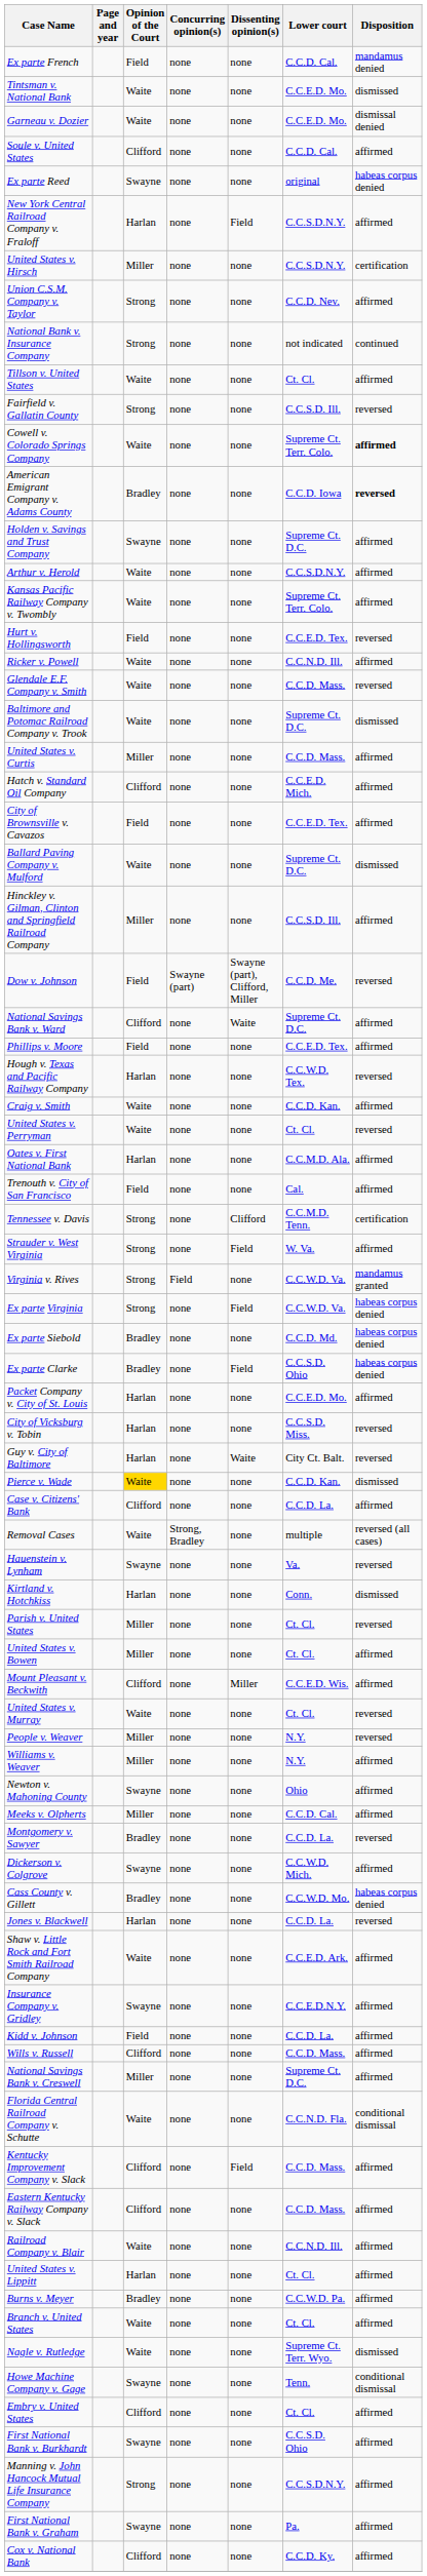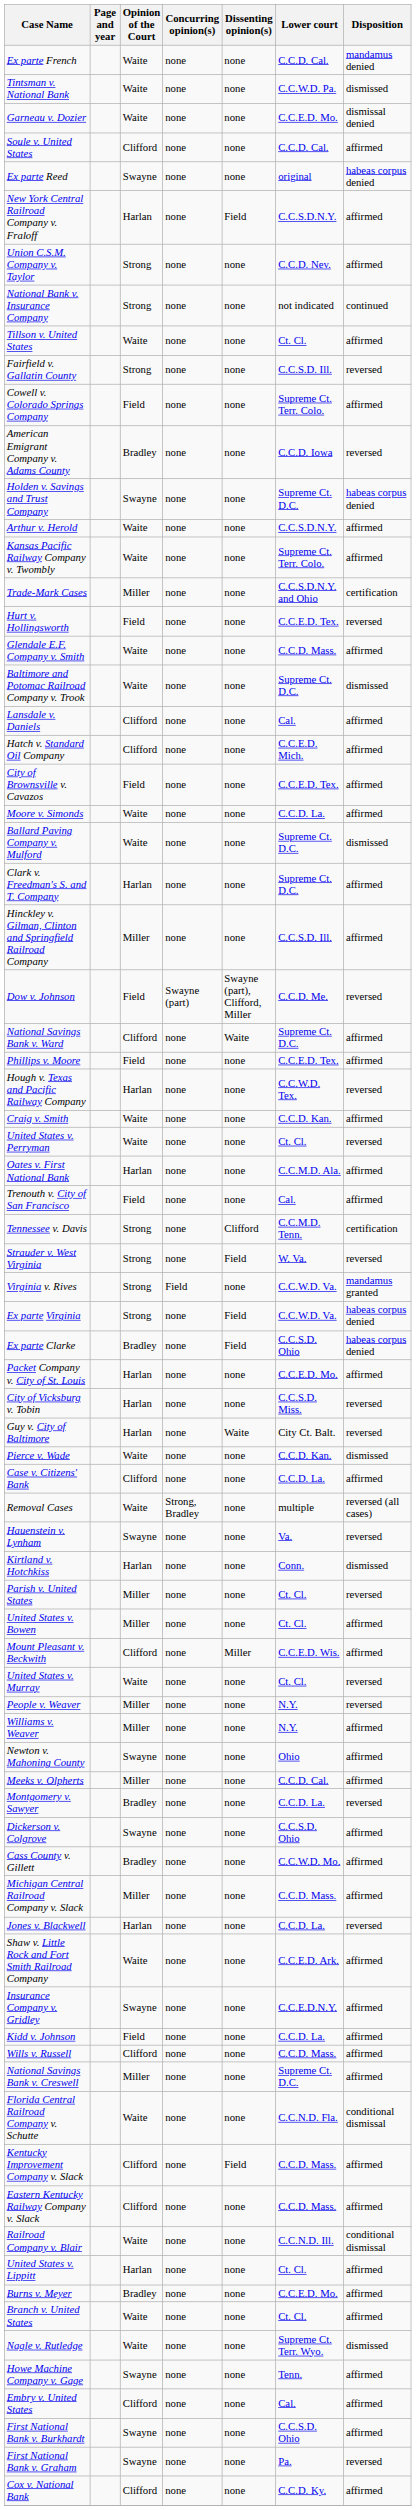 <table class="wikitable sortable">
 <tr>
 <th scope="col" style="width: 433px;">Case Name</th>
 <th scope="col" style="width: 95px;">Page and year</th>
 <th scope="col" style="width: 10px;">Opinion of the Court</th>
 <th scope="col" style="width: 90px;">Concurring opinion(s)</th>
 <th scope="col" style="width: 95px;">Dissenting opinion(s)</th>
 <th scope="col" style="width: 160px;">Lower court</th>
 <th scope="col" style="width: 275px;">Disposition</th>
 </tr>
 <tr>
 <td><em><a href='#'>Ex parte</a> French</em></td>
 <td align="right"></td>
-<td>Field</td>
+<td>Waite</td>
 <td>none</td>
 <td>none</td>
 <td><a href='#'>C.C.D. Cal.</a></td>
 <td><a href='#'>mandamus</a> denied</td>
 </tr>
 <tr>
 <td><em><a href='#'>Tintsman v. National Bank</a></em></td>
 <td align="right"></td>
 <td>Waite</td>
 <td>none</td>
 <td>none</td>
-<td><a href='#'>C.C.E.D. Mo.</a></td>
+<td><a href='#'>C.C.W.D. Pa.</a></td>
 <td>dismissed</td>
 </tr>
 <tr>
 <td><em><a href='#'>Garneau v. Dozier</a></em></td>
 <td align="right"></td>
 <td>Waite</td>
 <td>none</td>
 <td>none</td>
 <td><a href='#'>C.C.E.D. Mo.</a></td>
 <td>dismissal denied</td>
 </tr>
 <tr>
 <td><em><a href='#'>Soule v. United States</a></em></td>
 <td align="right"></td>
 <td>Clifford</td>
 <td>none</td>
 <td>none</td>
 <td><a href='#'>C.C.D. Cal.</a></td>
 <td>affirmed</td>
 </tr>
 <tr>
 <td><em><a href='#'>Ex parte</a> Reed</em></td>
 <td align="right"></td>
 <td>Swayne</td>
 <td>none</td>
 <td>none</td>
 <td><a href='#'>original</a></td>
 <td><a href='#'>habeas corpus</a> denied</td>
 </tr>
 <tr>
 <td><em><a href='#'>New York Central Railroad</a> Company v. Fraloff</em></td>
 <td align="right"></td>
 <td>Harlan</td>
 <td>none</td>
 <td>Field</td>
 <td><a href='#'>C.C.S.D.N.Y.</a></td>
 <td>affirmed</td>
-</tr>
-<tr>
-<td><em><a href='#'>United States v. Hirsch</a></em></td>
-<td align="right"></td>
-<td>Miller</td>
-<td>none</td>
-<td>none</td>
-<td><a href='#'>C.C.S.D.N.Y.</a></td>
-<td>certification</td>
 </tr>
 <tr>
 <td><em><a href='#'>Union C.S.M. Company v. Taylor</a></em></td>
 <td align="right"></td>
 <td>Strong</td>
 <td>none</td>
 <td>none</td>
 <td><a href='#'>C.C.D. Nev.</a></td>
 <td>affirmed</td>
 </tr>
 <tr>
 <td><em><a href='#'>National Bank v. Insurance Company</a></em></td>
 <td align="right"></td>
 <td>Strong</td>
 <td>none</td>
 <td>none</td>
 <td>not indicated</td>
 <td>continued</td>
 </tr>
 <tr>
 <td><em><a href='#'>Tillson v. United States</a></em></td>
 <td align="right"></td>
 <td>Waite</td>
 <td>none</td>
 <td>none</td>
 <td><a href='#'>Ct. Cl.</a></td>
 <td>affirmed</td>
 </tr>
 <tr>
 <td><em>Fairfield v. <a href='#'>Gallatin County</a></em></td>
 <td align="right"></td>
 <td>Strong</td>
 <td>none</td>
 <td>none</td>
 <td><a href='#'>C.C.S.D. Ill.</a></td>
 <td>reversed</td>
 </tr>
 <tr>
 <td><em>Cowell v. <a href='#'>Colorado Springs Company</a></em></td>
 <td align="right"></td>
-<td>Waite</td>
+<td>Field</td>
 <td>none</td>
 <td>none</td>
 <td><a href='#'>Supreme Ct. Terr. Colo.</a></td>
-<td><strong>affirmed</strong></td>
+<td>affirmed</td>
 </tr>
 <tr>
 <td><em>American Emigrant Company v. <a href='#'>Adams County</a></em></td>
 <td align="right"></td>
 <td>Bradley</td>
 <td>none</td>
 <td>none</td>
 <td><a href='#'>C.C.D. Iowa</a></td>
-<td><strong>reversed</strong></td>
+<td>reversed</td>
 </tr>
 <tr>
 <td><em><a href='#'>Holden v. Savings and Trust Company</a></em></td>
 <td align="right"></td>
 <td>Swayne</td>
 <td>none</td>
 <td>none</td>
 <td><a href='#'>Supreme Ct. D.C.</a></td>
-<td>affirmed</td>
+<td><a href='#'>habeas corpus</a> denied</td>
 </tr>
 <tr>
 <td><em><a href='#'>Arthur v. Herold</a></em></td>
 <td align="right"></td>
 <td>Waite</td>
 <td>none</td>
 <td>none</td>
 <td><a href='#'>C.C.S.D.N.Y.</a></td>
 <td>affirmed</td>
 </tr>
 <tr>
 <td><em><a href='#'>Kansas Pacific Railway</a> Company v. Twombly</em></td>
 <td align="right"></td>
 <td>Waite</td>
 <td>none</td>
 <td>none</td>
 <td><a href='#'>Supreme Ct. Terr. Colo.</a></td>
 <td>affirmed</td>
 </tr>
 <tr>
+<td><em><a href='#'>Trade-Mark Cases</a></em></td>
+<td align="right"></td>
+<td>Miller</td>
+<td>none</td>
+<td>none</td>
+<td><a href='#'>C.C.S.D.N.Y. and Ohio</a></td>
+<td>certification</td>
+</tr>
+<tr>
 <td><em><a href='#'>Hurt v. Hollingsworth</a></em></td>
 <td align="right"></td>
 <td>Field</td>
 <td>none</td>
 <td>none</td>
 <td><a href='#'>C.C.E.D. Tex.</a></td>
 <td>reversed</td>
 </tr>
 <tr>
-<td><em><a href='#'>Ricker v. Powell</a></em></td>
-<td align="right"></td>
-<td>Waite</td>
-<td>none</td>
-<td>none</td>
-<td><a href='#'>C.C.N.D. Ill.</a></td>
-<td>affirmed</td>
-</tr>
-<tr>
 <td><em><a href='#'>Glendale E.F. Company v. Smith</a></em></td>
 <td align="right"></td>
 <td>Waite</td>
 <td>none</td>
 <td>none</td>
 <td><a href='#'>C.C.D. Mass.</a></td>
-<td>reversed</td>
+<td>affirmed</td>
 </tr>
 <tr>
 <td><em><a href='#'>Baltimore and Potomac Railroad</a> Company v. Trook</em></td>
 <td align="right"></td>
 <td>Waite</td>
 <td>none</td>
 <td>none</td>
 <td><a href='#'>Supreme Ct. D.C.</a></td>
 <td>dismissed</td>
 </tr>
 <tr>
-<td><em><a href='#'>United States v. Curtis</a></em></td>
+<td><em><a href='#'>Lansdale v. Daniels</a></em></td>
 <td align="right"></td>
-<td>Miller</td>
+<td>Clifford</td>
 <td>none</td>
 <td>none</td>
-<td><a href='#'>C.C.D. Mass.</a></td>
+<td><a href='#'>Cal.</a></td>
 <td>affirmed</td>
 </tr>
 <tr>
 <td><em>Hatch v. <a href='#'>Standard Oil</a> Company</em></td>
 <td align="right"></td>
 <td>Clifford</td>
 <td>none</td>
 <td>none</td>
 <td><a href='#'>C.C.E.D. Mich.</a></td>
 <td>affirmed</td>
 </tr>
 <tr>
 <td><em><a href='#'>City of Brownsville</a> v. Cavazos</em></td>
 <td align="right"></td>
 <td>Field</td>
 <td>none</td>
 <td>none</td>
 <td><a href='#'>C.C.E.D. Tex.</a></td>
 <td>affirmed</td>
 </tr>
 <tr>
+<td><em><a href='#'>Moore v. Simonds</a></em></td>
+<td align="right"></td>
+<td>Waite</td>
+<td>none</td>
+<td>none</td>
+<td><a href='#'>C.C.D. La.</a></td>
+<td>affirmed</td>
+</tr>
+<tr>
 <td><em><a href='#'>Ballard Paving Company v. Mulford</a></em></td>
 <td align="right"></td>
 <td>Waite</td>
 <td>none</td>
 <td>none</td>
 <td><a href='#'>Supreme Ct. D.C.</a></td>
 <td>dismissed</td>
+</tr>
+<tr>
+<td><em>Clark v. <a href='#'>Freedman's S. and T. Company</a></em></td>
+<td align="right"></td>
+<td>Harlan</td>
+<td>none</td>
+<td>none</td>
+<td><a href='#'>Supreme Ct. D.C.</a></td>
+<td>affirmed</td>
 </tr>
 <tr>
 <td><em>Hinckley v. <a href='#'>Gilman, Clinton and Springfield Railroad</a> Company</em></td>
 <td align="right"></td>
 <td>Miller</td>
 <td>none</td>
 <td>none</td>
 <td><a href='#'>C.C.S.D. Ill.</a></td>
 <td>affirmed</td>
 </tr>
 <tr>
 <td><em><a href='#'>Dow v. Johnson</a></em></td>
 <td align="right"></td>
 <td>Field</td>
 <td>Swayne (part)</td>
 <td>Swayne (part), Clifford, Miller</td>
 <td><a href='#'>C.C.D. Me.</a></td>
 <td>reversed</td>
 </tr>
 <tr>
 <td><em><a href='#'>National Savings Bank v. Ward</a></em></td>
 <td align="right"></td>
 <td>Clifford</td>
 <td>none</td>
 <td>Waite</td>
 <td><a href='#'>Supreme Ct. D.C.</a></td>
 <td>affirmed</td>
 </tr>
 <tr>
 <td><em><a href='#'>Phillips v. Moore</a></em></td>
 <td align="right"></td>
 <td>Field</td>
 <td>none</td>
 <td>none</td>
 <td><a href='#'>C.C.E.D. Tex.</a></td>
 <td>affirmed</td>
 </tr>
 <tr>
 <td><em>Hough v. <a href='#'>Texas and Pacific Railway</a> Company</em></td>
 <td align="right"></td>
 <td>Harlan</td>
 <td>none</td>
 <td>none</td>
 <td><a href='#'>C.C.W.D. Tex.</a></td>
 <td>reversed</td>
 </tr>
 <tr>
 <td><em><a href='#'>Craig v. Smith</a></em></td>
 <td align="right"></td>
 <td>Waite</td>
 <td>none</td>
 <td>none</td>
 <td><a href='#'>C.C.D. Kan.</a></td>
 <td>affirmed</td>
 </tr>
 <tr>
 <td><em><a href='#'>United States v. Perryman</a></em></td>
 <td align="right"></td>
 <td>Waite</td>
 <td>none</td>
 <td>none</td>
 <td><a href='#'>Ct. Cl.</a></td>
 <td>reversed</td>
 </tr>
 <tr>
 <td><em><a href='#'>Oates v. First National Bank</a></em></td>
 <td align="right"></td>
 <td>Harlan</td>
 <td>none</td>
 <td>none</td>
 <td><a href='#'>C.C.M.D. Ala.</a></td>
 <td>affirmed</td>
 </tr>
 <tr>
 <td><em>Trenouth v. <a href='#'>City of San Francisco</a></em></td>
 <td align="right"></td>
 <td>Field</td>
 <td>none</td>
 <td>none</td>
 <td><a href='#'>Cal.</a></td>
 <td>affirmed</td>
 </tr>
 <tr>
 <td><em><a href='#'>Tennessee</a> v. Davis</em></td>
 <td align="right"></td>
 <td>Strong</td>
 <td>none</td>
 <td>Clifford</td>
 <td><a href='#'>C.C.M.D. Tenn.</a></td>
 <td>certification</td>
 </tr>
 <tr>
 <td><em><a href='#'>Strauder v. West Virginia</a></em></td>
 <td align="right"></td>
 <td>Strong</td>
 <td>none</td>
 <td>Field</td>
 <td><a href='#'>W. Va.</a></td>
-<td>affirmed</td>
+<td>reversed</td>
 </tr>
 <tr>
 <td><em><a href='#'>Virginia</a> v. Rives</em></td>
 <td align="right"></td>
 <td>Strong</td>
 <td>Field</td>
 <td>none</td>
 <td><a href='#'>C.C.W.D. Va.</a></td>
 <td><a href='#'>mandamus</a> granted</td>
 </tr>
 <tr>
 <td><em><a href='#'>Ex parte</a> <a href='#'>Virginia</a></em></td>
 <td align="right"></td>
 <td>Strong</td>
 <td>none</td>
 <td>Field</td>
 <td><a href='#'>C.C.W.D. Va.</a></td>
-<td><a href='#'>habeas corpus</a> denied</td>
-</tr>
-<tr>
-<td><em><a href='#'>Ex parte</a> Siebold</em></td>
-<td align="right"></td>
-<td>Bradley</td>
-<td>none</td>
-<td>none</td>
-<td><a href='#'>C.C.D. Md.</a></td>
 <td><a href='#'>habeas corpus</a> denied</td>
 </tr>
 <tr>
 <td><em><a href='#'>Ex parte</a> Clarke</em></td>
 <td align="right"></td>
 <td>Bradley</td>
 <td>none</td>
 <td>Field</td>
 <td><a href='#'>C.C.S.D. Ohio</a></td>
 <td><a href='#'>habeas corpus</a> denied</td>
 </tr>
 <tr>
 <td><em><a href='#'>Packet</a> Company v. <a href='#'>City of St. Louis</a></em></td>
 <td align="right"></td>
 <td>Harlan</td>
 <td>none</td>
 <td>none</td>
 <td><a href='#'>C.C.E.D. Mo.</a></td>
 <td>affirmed</td>
 </tr>
 <tr>
 <td><em><a href='#'>City of Vicksburg</a> v. Tobin</em></td>
 <td align="right"></td>
 <td>Harlan</td>
 <td>none</td>
 <td>none</td>
 <td><a href='#'>C.C.S.D. Miss.</a></td>
 <td>reversed</td>
 </tr>
 <tr>
 <td><em>Guy v. <a href='#'>City of Baltimore</a></em></td>
 <td align="right"></td>
 <td>Harlan</td>
 <td>none</td>
 <td>Waite</td>
 <td>City Ct. Balt.</td>
 <td>reversed</td>
 </tr>
 <tr>
 <td><em><a href='#'>Pierce v. Wade</a></em></td>
 <td align="right"></td>
-<td style="background: gold;">Waite</td>
+<td>Waite</td>
 <td>none</td>
 <td>none</td>
 <td><a href='#'>C.C.D. Kan.</a></td>
 <td>dismissed</td>
 </tr>
 <tr>
 <td><em><a href='#'>Case v. Citizens' Bank</a></em></td>
 <td align="right"></td>
 <td>Clifford</td>
 <td>none</td>
 <td>none</td>
 <td><a href='#'>C.C.D. La.</a></td>
 <td>affirmed</td>
 </tr>
 <tr>
 <td><em>Removal Cases</em></td>
 <td align="right"></td>
 <td>Waite</td>
 <td>Strong, Bradley</td>
 <td>none</td>
 <td>multiple</td>
 <td>reversed (all cases)</td>
 </tr>
 <tr>
 <td><em><a href='#'>Hauenstein v. Lynham</a></em></td>
 <td align="right"></td>
 <td>Swayne</td>
 <td>none</td>
 <td>none</td>
 <td><a href='#'>Va.</a></td>
 <td>reversed</td>
 </tr>
 <tr>
 <td><em><a href='#'>Kirtland v. Hotchkiss</a></em></td>
 <td align="right"></td>
 <td>Harlan</td>
 <td>none</td>
 <td>none</td>
 <td><a href='#'>Conn.</a></td>
 <td>dismissed</td>
 </tr>
 <tr>
 <td><em><a href='#'>Parish v. United States</a></em></td>
 <td align="right"></td>
 <td>Miller</td>
 <td>none</td>
 <td>none</td>
 <td><a href='#'>Ct. Cl.</a></td>
 <td>reversed</td>
 </tr>
 <tr>
 <td><em><a href='#'>United States v. Bowen</a></em></td>
 <td align="right"></td>
 <td>Miller</td>
 <td>none</td>
 <td>none</td>
 <td><a href='#'>Ct. Cl.</a></td>
 <td>affirmed</td>
 </tr>
 <tr>
 <td><em><a href='#'>Mount Pleasant v. Beckwith</a></em></td>
 <td align="right"></td>
 <td>Clifford</td>
 <td>none</td>
 <td>Miller</td>
 <td><a href='#'>C.C.E.D. Wis.</a></td>
 <td>affirmed</td>
 </tr>
 <tr>
 <td><em><a href='#'>United States v. Murray</a></em></td>
 <td align="right"></td>
 <td>Waite</td>
 <td>none</td>
 <td>none</td>
 <td><a href='#'>Ct. Cl.</a></td>
 <td>reversed</td>
 </tr>
 <tr>
 <td><em><a href='#'>People v. Weaver</a></em></td>
 <td align="right"></td>
 <td>Miller</td>
 <td>none</td>
 <td>none</td>
 <td><a href='#'>N.Y.</a></td>
 <td>reversed</td>
 </tr>
 <tr>
 <td><em><a href='#'>Williams v. Weaver</a></em></td>
 <td align="right"></td>
 <td>Miller</td>
 <td>none</td>
 <td>none</td>
 <td><a href='#'>N.Y.</a></td>
 <td>affirmed</td>
 </tr>
 <tr>
 <td><em>Newton v. <a href='#'>Mahoning County</a></em></td>
 <td align="right"></td>
 <td>Swayne</td>
 <td>none</td>
 <td>none</td>
 <td><a href='#'>Ohio</a></td>
 <td>affirmed</td>
 </tr>
 <tr>
 <td><em><a href='#'>Meeks v. Olpherts</a></em></td>
 <td align="right"></td>
 <td>Miller</td>
 <td>none</td>
 <td>none</td>
 <td><a href='#'>C.C.D. Cal.</a></td>
 <td>affirmed</td>
 </tr>
 <tr>
 <td><em><a href='#'>Montgomery v. Sawyer</a></em></td>
 <td align="right"></td>
 <td>Bradley</td>
 <td>none</td>
 <td>none</td>
 <td><a href='#'>C.C.D. La.</a></td>
 <td>reversed</td>
 </tr>
 <tr>
 <td><em><a href='#'>Dickerson v. Colgrove</a></em></td>
 <td align="right"></td>
 <td>Swayne</td>
 <td>none</td>
 <td>none</td>
-<td><a href='#'>C.C.W.D. Mich.</a></td>
+<td><a href='#'>C.C.S.D. Ohio</a></td>
 <td>affirmed</td>
 </tr>
 <tr>
 <td><em><a href='#'>Cass County</a> v. Gillett</em></td>
 <td align="right"></td>
 <td>Bradley</td>
 <td>none</td>
 <td>none</td>
 <td><a href='#'>C.C.W.D. Mo.</a></td>
-<td><a href='#'>habeas corpus</a> denied</td>
+<td>affirmed</td>
+</tr>
+<tr>
+<td><em><a href='#'>Michigan Central Railroad</a> Company v. Slack</em></td>
+<td align="right"></td>
+<td>Miller</td>
+<td>none</td>
+<td>none</td>
+<td><a href='#'>C.C.D. Mass.</a></td>
+<td>affirmed</td>
 </tr>
 <tr>
 <td><em><a href='#'>Jones v. Blackwell</a></em></td>
 <td align="right"></td>
 <td>Harlan</td>
 <td>none</td>
 <td>none</td>
 <td><a href='#'>C.C.D. La.</a></td>
 <td>reversed</td>
 </tr>
 <tr>
 <td><em>Shaw v. <a href='#'>Little Rock and Fort Smith Railroad</a> Company</em></td>
 <td align="right"></td>
 <td>Waite</td>
 <td>none</td>
 <td>none</td>
 <td><a href='#'>C.C.E.D. Ark.</a></td>
 <td>affirmed</td>
 </tr>
 <tr>
 <td><em><a href='#'>Insurance Company v. Gridley</a></em></td>
 <td align="right"></td>
 <td>Swayne</td>
 <td>none</td>
 <td>none</td>
 <td><a href='#'>C.C.E.D.N.Y.</a></td>
 <td>affirmed</td>
 </tr>
 <tr>
 <td><em><a href='#'>Kidd v. Johnson</a></em></td>
 <td align="right"></td>
 <td>Field</td>
 <td>none</td>
 <td>none</td>
 <td><a href='#'>C.C.D. La.</a></td>
 <td>affirmed</td>
 </tr>
 <tr>
 <td><em><a href='#'>Wills v. Russell</a></em></td>
 <td align="right"></td>
 <td>Clifford</td>
 <td>none</td>
 <td>none</td>
 <td><a href='#'>C.C.D. Mass.</a></td>
 <td>affirmed</td>
 </tr>
 <tr>
 <td><em><a href='#'>National Savings Bank v. Creswell</a></em></td>
 <td align="right"></td>
 <td>Miller</td>
 <td>none</td>
 <td>none</td>
 <td><a href='#'>Supreme Ct. D.C.</a></td>
 <td>affirmed</td>
 </tr>
 <tr>
 <td><em><a href='#'>Florida Central Railroad Company</a> v. Schutte</em></td>
 <td align="right"></td>
 <td>Waite</td>
 <td>none</td>
 <td>none</td>
 <td><a href='#'>C.C.N.D. Fla.</a></td>
 <td>conditional dismissal</td>
 </tr>
 <tr>
 <td><em><a href='#'>Kentucky Improvement Company</a> v. Slack</em></td>
 <td align="right"></td>
 <td>Clifford</td>
 <td>none</td>
 <td>Field</td>
 <td><a href='#'>C.C.D. Mass.</a></td>
 <td>affirmed</td>
 </tr>
 <tr>
 <td><em><a href='#'>Eastern Kentucky Railway</a> Company v. Slack</em></td>
 <td align="right"></td>
 <td>Clifford</td>
 <td>none</td>
 <td>none</td>
 <td><a href='#'>C.C.D. Mass.</a></td>
 <td>affirmed</td>
 </tr>
 <tr>
 <td><em><a href='#'>Railroad Company v. Blair</a></em></td>
 <td align="right"></td>
 <td>Waite</td>
 <td>none</td>
 <td>none</td>
 <td><a href='#'>C.C.N.D. Ill.</a></td>
-<td>affirmed</td>
+<td>conditional dismissal</td>
 </tr>
 <tr>
 <td><em><a href='#'>United States v. Lippitt</a></em></td>
 <td align="right"></td>
 <td>Harlan</td>
 <td>none</td>
 <td>none</td>
 <td><a href='#'>Ct. Cl.</a></td>
 <td>affirmed</td>
 </tr>
 <tr>
 <td><em><a href='#'>Burns v. Meyer</a></em></td>
 <td align="right"></td>
 <td>Bradley</td>
 <td>none</td>
 <td>none</td>
-<td><a href='#'>C.C.W.D. Pa.</a></td>
+<td><a href='#'>C.C.E.D. Mo.</a></td>
 <td>affirmed</td>
 </tr>
 <tr>
 <td><em><a href='#'>Branch v. United States</a></em></td>
 <td align="right"></td>
 <td>Waite</td>
 <td>none</td>
 <td>none</td>
 <td><a href='#'>Ct. Cl.</a></td>
 <td>affirmed</td>
 </tr>
 <tr>
 <td><em><a href='#'>Nagle v. Rutledge</a></em></td>
 <td align="right"></td>
 <td>Waite</td>
 <td>none</td>
 <td>none</td>
 <td><a href='#'>Supreme Ct. Terr. Wyo.</a></td>
 <td>dismissed</td>
 </tr>
 <tr>
 <td><em><a href='#'>Howe Machine Company v. Gage</a></em></td>
 <td align="right"></td>
 <td>Swayne</td>
 <td>none</td>
 <td>none</td>
 <td><a href='#'>Tenn.</a></td>
-<td>conditional dismissal</td>
+<td>affirmed</td>
 </tr>
 <tr>
 <td><em><a href='#'>Embry v. United States</a></em></td>
 <td align="right"></td>
 <td>Clifford</td>
 <td>none</td>
 <td>none</td>
-<td><a href='#'>Ct. Cl.</a></td>
+<td><a href='#'>Cal.</a></td>
 <td>affirmed</td>
 </tr>
 <tr>
 <td><em><a href='#'>First National Bank v. Burkhardt</a></em></td>
 <td align="right"></td>
 <td>Swayne</td>
 <td>none</td>
 <td>none</td>
 <td><a href='#'>C.C.S.D. Ohio</a></td>
 <td>affirmed</td>
 </tr>
 <tr>
-<td><em>Manning v. <a href='#'>John Hancock Mutual Life Insurance Company</a></em></td>
-<td align="right"></td>
-<td>Strong</td>
-<td>none</td>
-<td>none</td>
-<td><a href='#'>C.C.S.D.N.Y.</a></td>
-<td>affirmed</td>
-</tr>
-<tr>
 <td><em><a href='#'>First National Bank v. Graham</a></em></td>
 <td align="right"></td>
 <td>Swayne</td>
 <td>none</td>
 <td>none</td>
 <td><a href='#'>Pa.</a></td>
-<td>affirmed</td>
+<td>reversed</td>
 </tr>
 <tr>
 <td><em><a href='#'>Cox v. National Bank</a></em></td>
 <td align="right"></td>
 <td>Clifford</td>
 <td>none</td>
 <td>none</td>
 <td><a href='#'>C.C.D. Ky.</a></td>
 <td>affirmed</td>
 </tr>
 <tr>
 </tr>
 </table>
